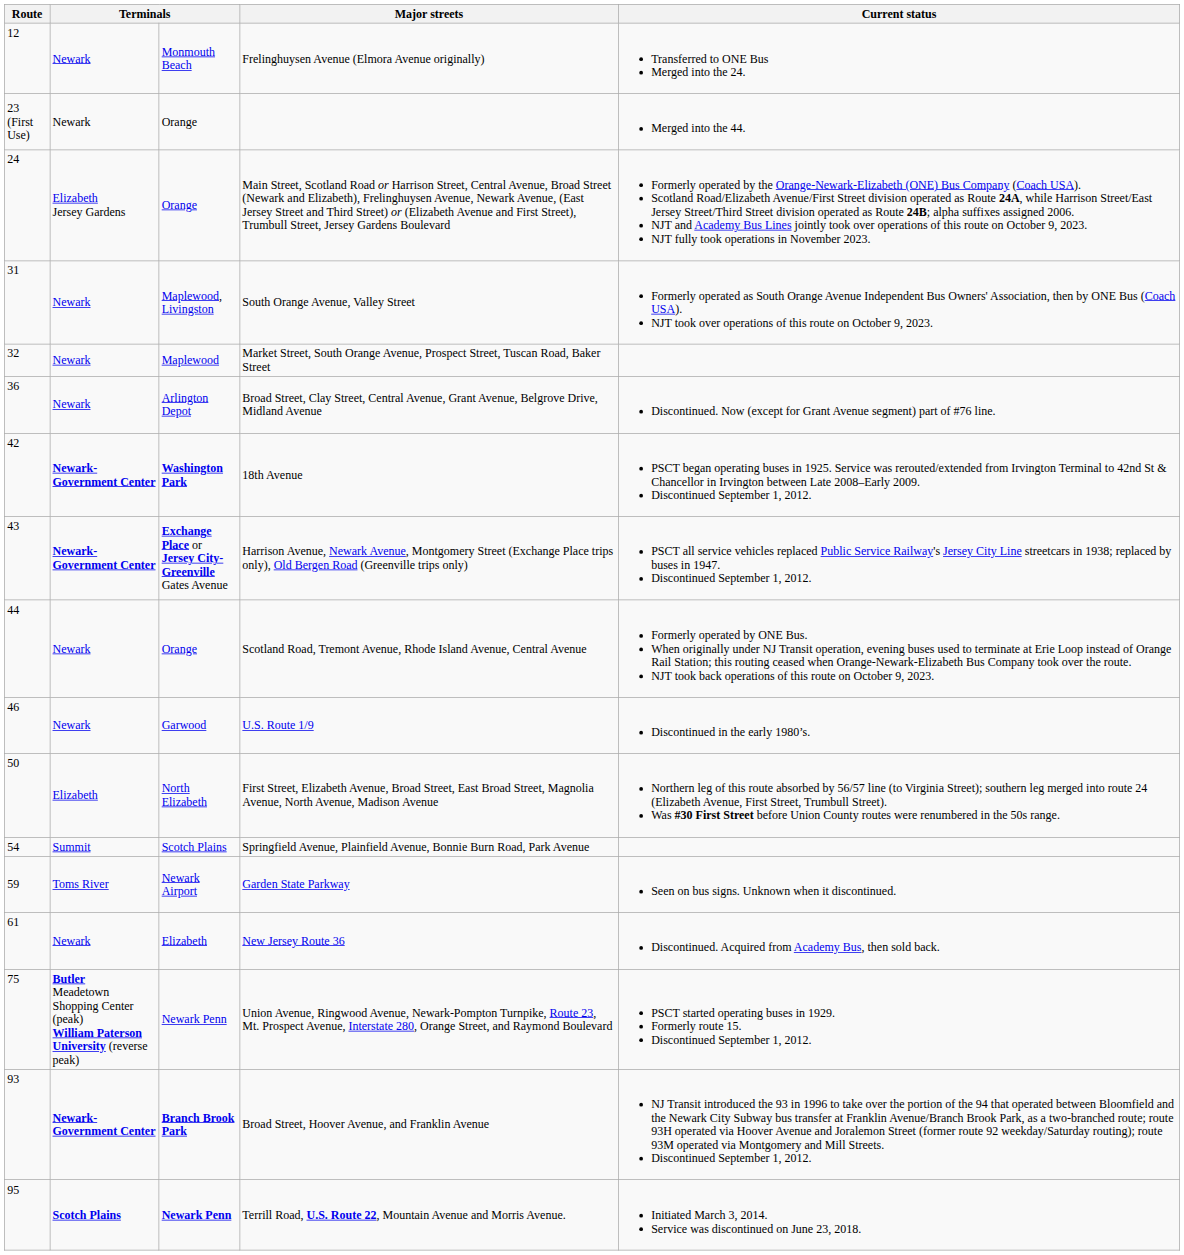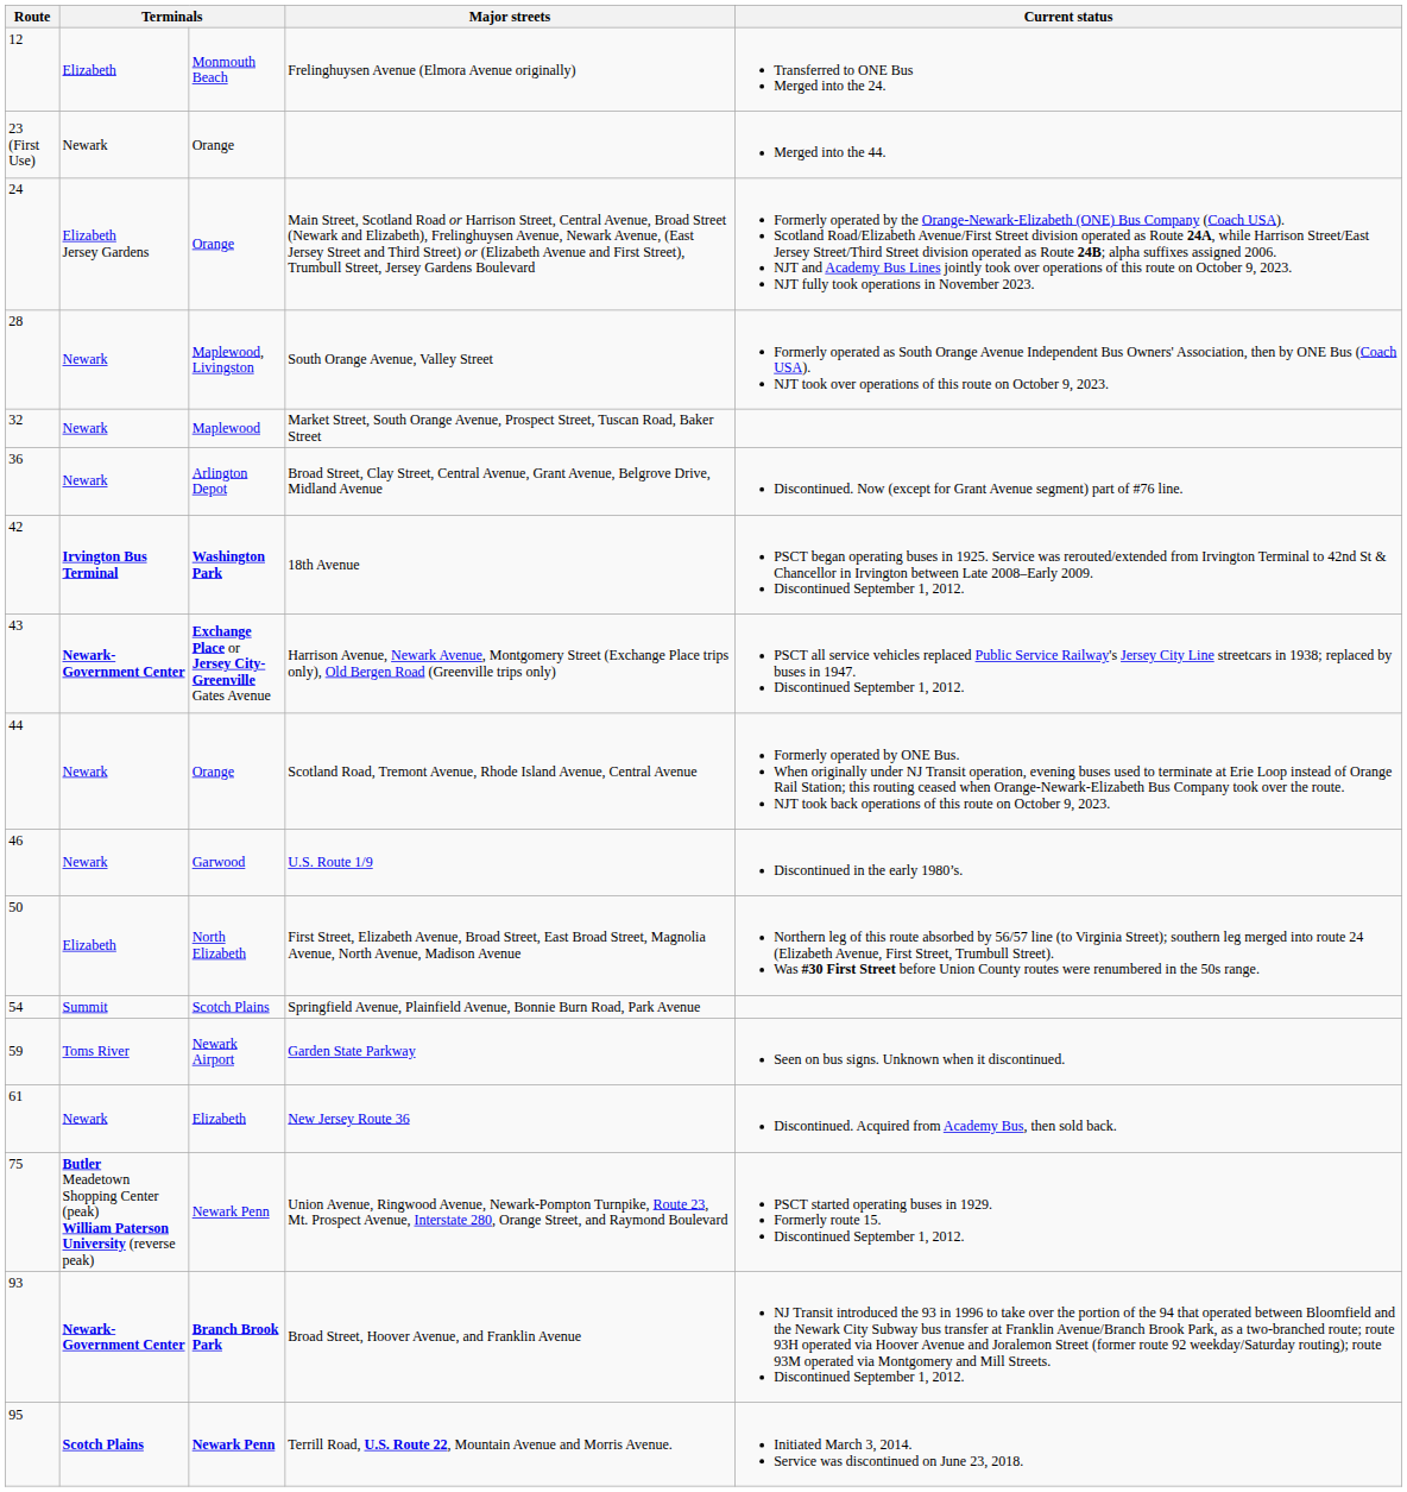 <table class=wikitable>
 <tr>
 <th>Route</th>
 <th colspan=2>Terminals</th>
 <th>Major streets</th>
 <th>Current status</th>
 </tr>
 <tr>
 <td valign=top><div>12</div></td>
-<td><a href='#'>Newark</a></td>
+<td><a href='#'>Elizabeth</a></td>
 <td><a href='#'>Monmouth Beach</a></td>
 <td>Frelinghuysen Avenue (Elmora Avenue originally)</td>
 <td><br><ul><li>Transferred to ONE Bus</li><li>Merged into the 24.</li></ul></td>
 </tr>
 <tr>
 <td>23 (First Use)</td>
 <td>Newark</td>
 <td>Orange</td>
 <td></td>
 <td><br><ul><li>Merged into the 44.</li></ul></td>
 </tr>
 <tr>
 <td valign=top><div>24</div></td>
 <td><a href='#'>Elizabeth</a><br>Jersey Gardens</td>
 <td><a href='#'>Orange</a></td>
 <td>Main Street, Scotland Road <em>or</em> Harrison Street, Central Avenue, Broad Street (Newark and Elizabeth), Frelinghuysen Avenue, Newark Avenue, (East Jersey Street and Third Street) <em>or</em> (Elizabeth Avenue and First Street), Trumbull Street, Jersey Gardens Boulevard</td>
 <td><br><ul><li>Formerly operated by the <a href='#'>Orange-Newark-Elizabeth (ONE) Bus Company</a> (<a href='#'>Coach USA</a>).</li><li>Scotland Road/Elizabeth Avenue/First Street division operated as Route <strong>24A</strong>, while Harrison Street/East Jersey Street/Third Street division operated as Route <strong>24B</strong>; alpha suffixes assigned 2006.</li><li>NJT and <a href='#'>Academy Bus Lines</a> jointly took over operations of this route on October 9, 2023.</li><li>NJT fully took operations in November 2023.</li></ul></td>
 </tr>
 <tr>
-<td valign=top><div>31</div></td>
+<td valign=top><div>28</div></td>
 <td><a href='#'>Newark</a></td>
 <td><a href='#'>Maplewood</a>, <a href='#'>Livingston</a></td>
 <td>South Orange Avenue, Valley Street</td>
 <td><br><ul><li>Formerly operated as South Orange Avenue Independent Bus Owners' Association, then by ONE Bus (<a href='#'>Coach USA</a>).</li><li>NJT took over operations of this route on October 9, 2023.</li></ul></td>
 </tr>
 <tr>
 <td valign=top><div>32</div></td>
 <td><a href='#'>Newark</a></td>
 <td><a href='#'>Maplewood</a></td>
 <td>Market Street, South Orange Avenue, Prospect Street, Tuscan Road, Baker Street</td>
 <td></td>
 </tr>
 <tr>
 <td valign=top><div>36</div></td>
 <td><a href='#'>Newark</a></td>
 <td><a href='#'>Arlington Depot</a></td>
 <td>Broad Street, Clay Street, Central Avenue, Grant Avenue, Belgrove Drive, Midland Avenue</td>
 <td><br><ul><li>Discontinued. Now (except for Grant Avenue segment) part of #76 line.</li></ul></td>
 </tr>
 <tr>
 <td valign=top><div>42</div></td>
-<td><strong><a href='#'>Newark-Government Center</a></strong></td>
+<td><strong><a href='#'>Irvington Bus Terminal</a></strong></td>
 <td><strong><a href='#'>Washington Park</a></strong></td>
 <td>18th Avenue</td>
 <td><br><ul><li>PSCT began operating buses in 1925. Service was rerouted/extended from Irvington Terminal to 42nd St & Chancellor in Irvington between Late 2008–Early 2009.</li><li>Discontinued September 1, 2012.</li></ul></td>
 </tr>
 <tr>
 <td valign=top><div>43</div></td>
 <td><strong><a href='#'>Newark-Government Center</a></strong></td>
 <td><strong><a href='#'>Exchange Place</a></strong> or<br><strong><a href='#'>Jersey City-Greenville</a></strong><br>Gates Avenue</td>
 <td>Harrison Avenue, <a href='#'>Newark Avenue</a>, Montgomery Street (Exchange Place trips only), <a href='#'>Old Bergen Road</a> (Greenville trips only)</td>
 <td><br><ul><li>PSCT all service vehicles replaced <a href='#'>Public Service Railway</a>'s <a href='#'>Jersey City Line</a> streetcars in 1938; replaced by buses in 1947.</li><li>Discontinued September 1, 2012.</li></ul></td>
 </tr>
 <tr>
 <td valign=top><div>44</div></td>
 <td><a href='#'>Newark</a></td>
 <td><a href='#'>Orange</a></td>
 <td>Scotland Road, Tremont Avenue, Rhode Island Avenue, Central Avenue</td>
 <td><br><ul><li>Formerly operated by ONE Bus.</li><li>When originally under NJ Transit operation, evening buses used to terminate at Erie Loop instead of Orange Rail Station; this routing ceased when Orange-Newark-Elizabeth Bus Company took over the route.</li><li>NJT took back operations of this route on October 9, 2023.</li></ul></td>
 </tr>
 <tr>
 <td valign=top><div>46</div></td>
 <td><a href='#'>Newark</a></td>
 <td><a href='#'>Garwood</a></td>
 <td><a href='#'>U.S. Route 1/9</a></td>
 <td><br><ul><li>Discontinued in the early 1980’s.</li></ul></td>
 </tr>
 <tr>
 <td valign=top><div>50</div></td>
 <td><a href='#'>Elizabeth</a></td>
 <td><a href='#'>North Elizabeth</a></td>
 <td>First Street, Elizabeth Avenue, Broad Street, East Broad Street, Magnolia Avenue, North Avenue, Madison Avenue</td>
 <td><br><ul><li>Northern leg of this route absorbed by 56/57 line (to Virginia Street); southern leg merged into route 24 (Elizabeth Avenue, First Street, Trumbull Street).</li><li>Was <strong>#30 First Street</strong> before Union County routes were renumbered in the 50s range.</li></ul></td>
 </tr>
 <tr>
 <td valign=top><div>54</div></td>
 <td><a href='#'>Summit</a></td>
 <td><a href='#'>Scotch Plains</a></td>
 <td>Springfield Avenue, Plainfield Avenue, Bonnie Burn Road, Park Avenue</td>
 <td></td>
 </tr>
 <tr>
 <td>59</td>
 <td><a href='#'>Toms River</a></td>
 <td><a href='#'>Newark Airport</a></td>
 <td><a href='#'>Garden State Parkway</a></td>
 <td><br><ul><li>Seen on bus signs. Unknown when it discontinued.</li></ul></td>
 </tr>
 <tr>
 <td valign=top><div>61</div></td>
 <td><a href='#'>Newark</a></td>
 <td><a href='#'>Elizabeth</a></td>
 <td><a href='#'>New Jersey Route 36</a></td>
 <td><br><ul><li>Discontinued.  Acquired from <a href='#'>Academy Bus</a>, then sold back.</li></ul></td>
 </tr>
 <tr>
 <td valign=top><div>75</div></td>
 <td><strong><a href='#'>Butler</a></strong><br>Meadetown Shopping Center (peak)<br><strong><a href='#'>William Paterson University</a></strong> (reverse peak)</td>
 <td><a href='#'>Newark Penn</a></td>
 <td>Union Avenue, Ringwood Avenue, Newark-Pompton Turnpike, <a href='#'>Route 23</a>, Mt. Prospect Avenue, <a href='#'>Interstate 280</a>, Orange Street, and Raymond Boulevard</td>
 <td><br><ul><li>PSCT started operating buses in 1929.</li><li>Formerly route 15.</li><li>Discontinued September 1, 2012.</li></ul></td>
 </tr>
 <tr>
 <td valign=top><div>93</div></td>
 <td><strong><a href='#'>Newark-Government Center</a></strong></td>
 <td><strong><a href='#'>Branch Brook Park</a></strong></td>
 <td>Broad Street, Hoover Avenue, and Franklin Avenue</td>
 <td><br><ul><li>NJ Transit introduced the 93 in 1996 to take over the portion of the 94 that operated between Bloomfield and the Newark City Subway bus transfer at Franklin Avenue/Branch Brook Park, as a two-branched route; route 93H operated via Hoover Avenue and Joralemon Street (former route 92 weekday/Saturday routing); route 93M operated via Montgomery and Mill Streets.</li><li>Discontinued September 1, 2012.</li></ul></td>
 </tr>
 <tr>
 <td valign=top><div>95</div></td>
 <td><strong><a href='#'>Scotch Plains</a></strong></td>
 <td><strong><a href='#'>Newark Penn</a></strong></td>
 <td>Terrill Road, <strong><a href='#'>U.S. Route 22</a></strong>, Mountain Avenue and Morris Avenue.</td>
 <td><br><ul><li>Initiated March 3, 2014.</li><li>Service was discontinued on June 23, 2018.</li></ul></td>
 </tr>
 </table>
